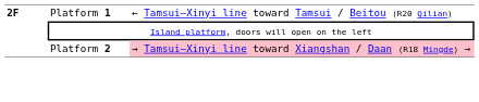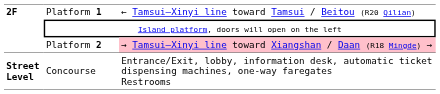 <table table border=0 cellspacing=0 cellpadding=3>
 <tr>
 <td style="border-top:solid 1px gray;border-bottom:solid 1px gray;" width=50 rowspan=3 valign=top><strong>2F</strong></td>
 <td style="border-top:solid 1px gray;" width=100>Platform <span><strong>1</strong></span></td>
 <td style="border-top:solid 1px gray;" width=440>←  <a href='#'>Tamsui–Xinyi line</a> toward <a href='#'>Tamsui</a> / <a href='#'>Beitou</a> <small> (R20 <a href='#'>Qilian</a>)</small></td>
 </tr>
 <tr>
 <td style="border-top:solid 2px black;border-right:solid 2px black;border-left:solid 2px black;border-bottom:solid 2px black;text-align:center;" colspan=2><small><a href='#'>Island platform</a>, doors will open on the left</small></td>
 </tr>
 <tr>
 <td style="border-bottom:solid 1px gray;">Platform <span><strong>2</strong></span></td>
 <td style="background: pink; border-bottom:solid 1px gray;"><span>→</span>  <a href='#'>Tamsui–Xinyi line</a> toward <a href='#'>Xiangshan</a> / <a href='#'>Daan</a> <small>(R18 <a href='#'>Mingde</a>)</small> →</td>
 </tr>
+<tr>
+<td style="border-bottom:solid 1px gray;" width=50><strong>Street Level</strong></td>
+<td style="border-bottom:solid 1px gray;" width=100>Concourse</td>
+<td style="border-bottom:solid 1px gray;" width=440>Entrance/Exit, lobby, information desk, automatic ticket dispensing machines, one-way faregates<br>Restrooms</td>
+</tr>
 </table>
